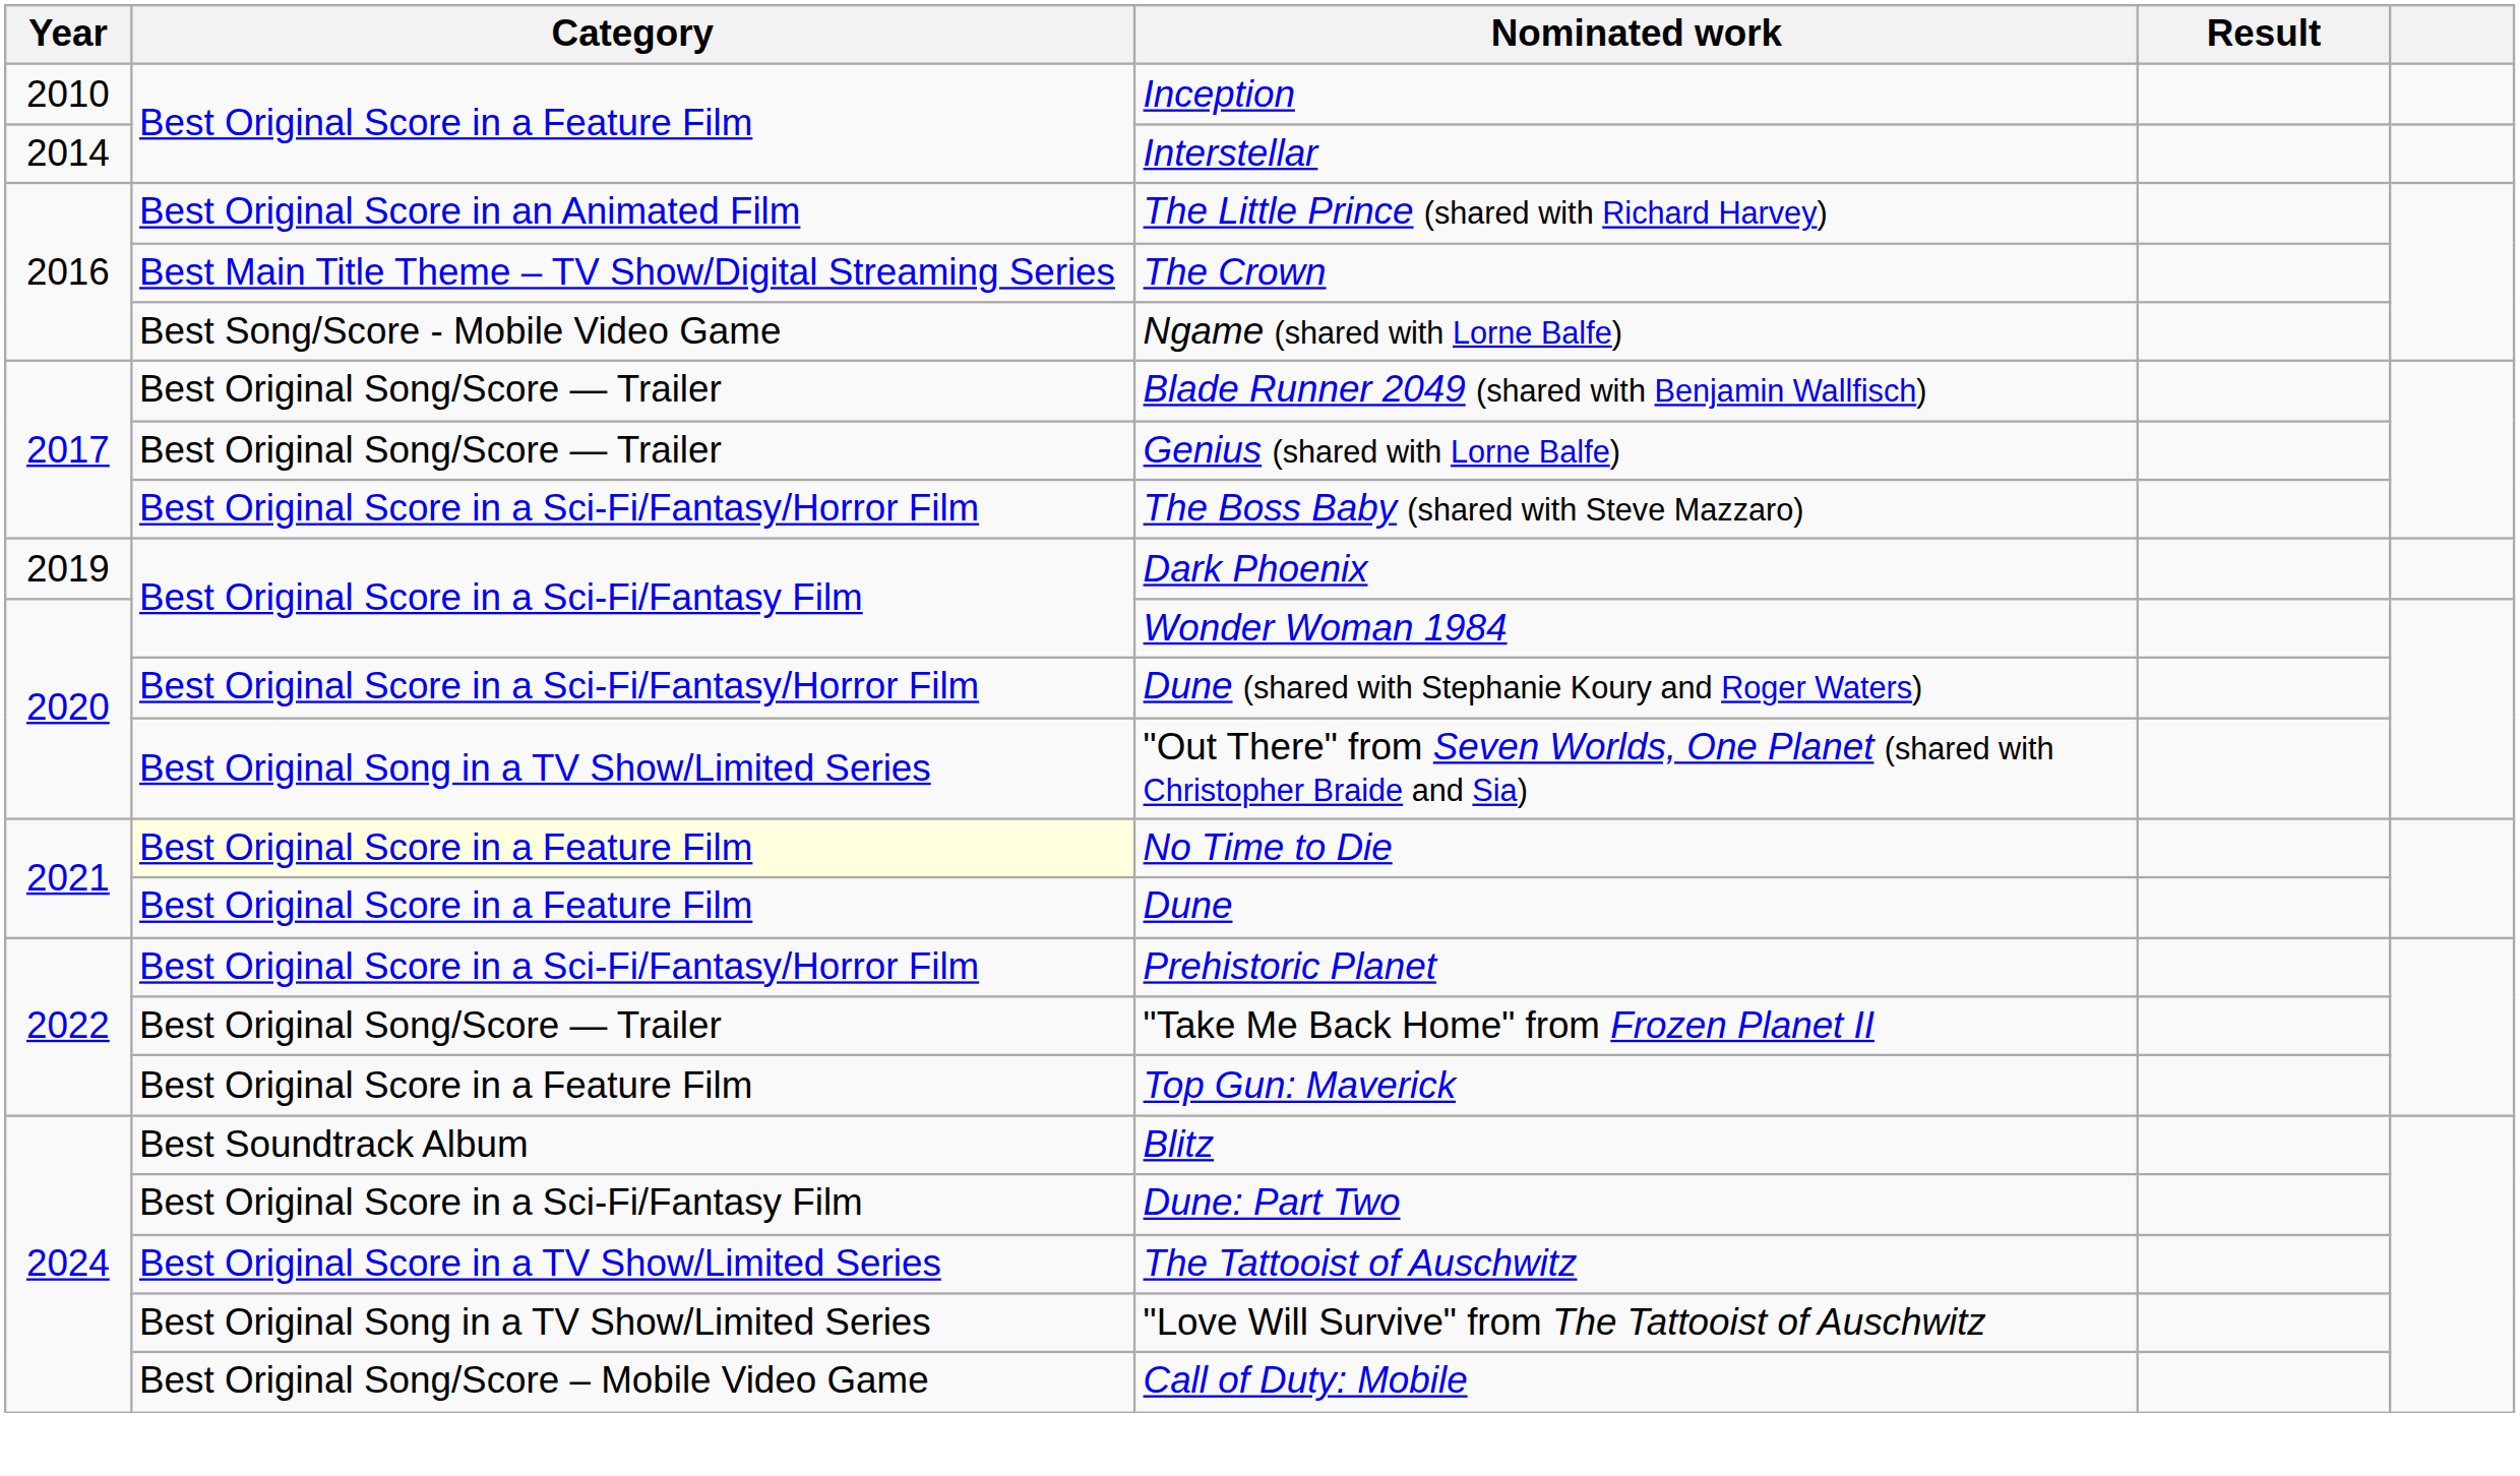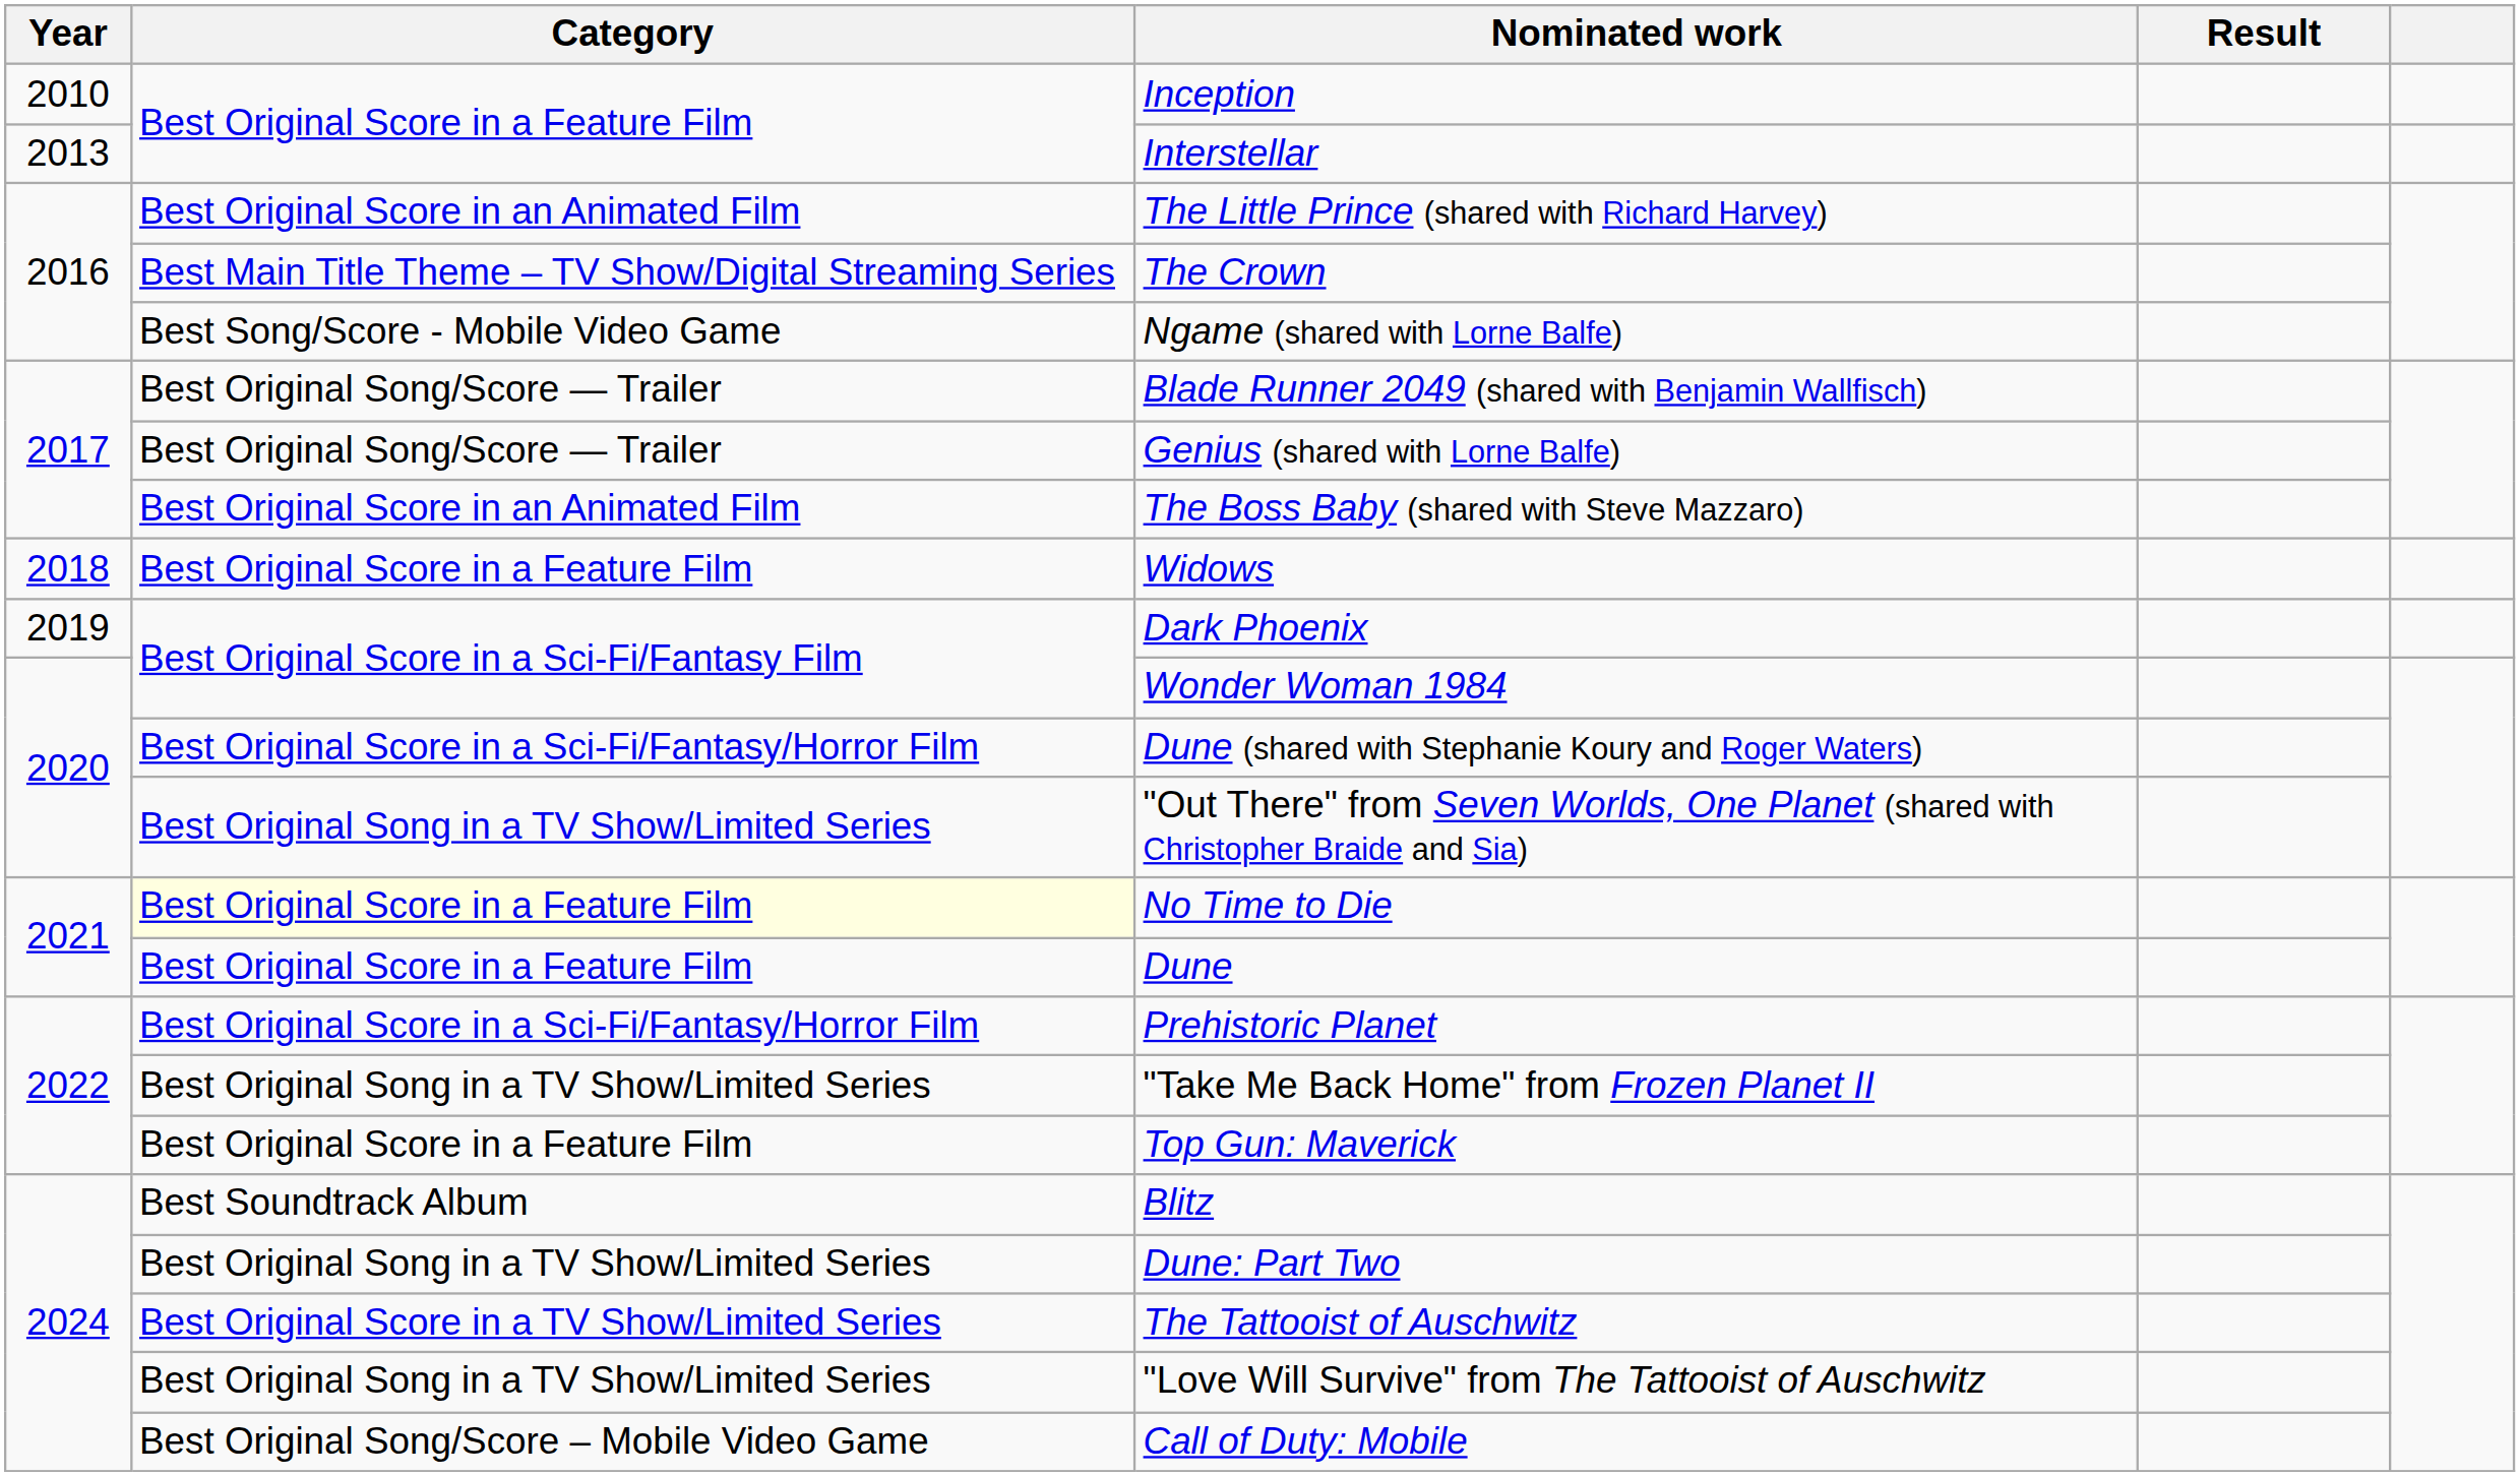 <table class="wikitable" style="width:85%;">
 <tr>
 <th width=5%>Year</th>
 <th style="width:40%;">Category</th>
 <th style="width:40%;">Nominated work</th>
 <th style="width:10%;">Result</th>
 <th width=5%></th>
 </tr>
 <tr>
 <td align="center">2010</td>
 <td rowspan="2"><a href='#'>Best Original Score in a Feature Film</a></td>
 <td><em><a href='#'>Inception</a></em></td>
 <td></td>
 <td align="center"></td>
 </tr>
 <tr>
-<td align="center">2014</td>
+<td align="center">2013</td>
 <td><em><a href='#'>Interstellar</a></em></td>
 <td></td>
 <td align="center"></td>
 </tr>
 <tr>
 <td align="center" rowspan="3">2016</td>
 <td><a href='#'>Best Original Score in an Animated Film</a></td>
 <td><em><a href='#'>The Little Prince</a></em> <small>(shared with <a href='#'>Richard Harvey</a>)</small></td>
 <td></td>
 <td align="center" rowspan="3"></td>
 </tr>
 <tr>
 <td><a href='#'>Best Main Title Theme – TV Show/Digital Streaming Series</a></td>
 <td><em><a href='#'>The Crown</a></em></td>
 <td></td>
 </tr>
 <tr>
 <td>Best Song/Score - Mobile Video Game</td>
 <td><em>Ngame</em> <small>(shared with <a href='#'>Lorne Balfe</a>)</small></td>
 <td></td>
 </tr>
 <tr>
 <td align="center" rowspan="3"><a href='#'>2017</a></td>
 <td>Best Original Song/Score — Trailer</td>
 <td><em><a href='#'>Blade Runner 2049</a></em> <small>(shared with <a href='#'>Benjamin Wallfisch</a>)</small></td>
 <td></td>
 <td align="center" rowspan="3"></td>
 </tr>
 <tr>
 <td>Best Original Song/Score — Trailer</td>
 <td><em><a href='#'>Genius</a></em> <small>(shared with <a href='#'>Lorne Balfe</a>)</small></td>
 <td></td>
 </tr>
 <tr>
-<td><a href='#'>Best Original Score in a Sci-Fi/Fantasy/Horror Film</a></td>
+<td><a href='#'>Best Original Score in an Animated Film</a></td>
 <td><em><a href='#'>The Boss Baby</a></em> <small>(shared with Steve Mazzaro)</small></td>
 <td></td>
+</tr>
+<tr>
+<td align="center"><a href='#'>2018</a></td>
+<td><a href='#'>Best Original Score in a Feature Film</a></td>
+<td><em><a href='#'>Widows</a></em></td>
+<td></td>
+<td align="center"></td>
 </tr>
 <tr>
 <td align="center">2019</td>
 <td rowspan="2"><a href='#'>Best Original Score in a Sci-Fi/Fantasy Film</a></td>
 <td><em><a href='#'>Dark Phoenix</a></em></td>
 <td></td>
 <td align="center"></td>
 </tr>
 <tr>
 <td align="center" rowspan="3"><a href='#'>2020</a></td>
 <td><em><a href='#'>Wonder Woman 1984</a></em></td>
 <td></td>
 <td align="center" rowspan="3"></td>
 </tr>
 <tr>
 <td><a href='#'>Best Original Score in a Sci-Fi/Fantasy/Horror Film</a></td>
 <td><em><a href='#'>Dune</a></em> <small>(shared with Stephanie Koury and <a href='#'>Roger Waters</a>)</small></td>
 <td></td>
 </tr>
 <tr>
 <td><a href='#'>Best Original Song in a TV Show/Limited Series</a></td>
 <td>"Out There" from <em><a href='#'>Seven Worlds, One Planet</a></em> <small>(shared with <a href='#'>Christopher Braide</a> and <a href='#'>Sia</a>)</small></td>
 <td></td>
 </tr>
 <tr>
 <td align="center" rowspan="2"><a href='#'>2021</a></td>
 <td style="background: lightyellow;"><a href='#'>Best Original Score in a Feature Film</a></td>
 <td><em><a href='#'>No Time to Die</a></em></td>
 <td></td>
 <td align="center" rowspan="2"></td>
 </tr>
 <tr>
 <td><a href='#'>Best Original Score in a Feature Film</a></td>
 <td><em><a href='#'>Dune</a></em></td>
 <td></td>
 </tr>
 <tr>
 <td align="center" rowspan="3"><a href='#'>2022</a></td>
 <td><a href='#'>Best Original Score in a Sci-Fi/Fantasy/Horror Film</a></td>
 <td><em><a href='#'>Prehistoric Planet</a></em> </td>
 <td></td>
 <td align="center" rowspan="3"></td>
 </tr>
 <tr>
-<td>Best Original Song/Score — Trailer</td>
+<td>Best Original Song in a TV Show/Limited Series</td>
 <td>"Take Me Back Home" from <em><a href='#'>Frozen Planet II</a></em> </td>
 <td></td>
 </tr>
 <tr>
 <td>Best Original Score in a Feature Film</td>
 <td><em><a href='#'>Top Gun: Maverick</a></em> </td>
 <td></td>
 </tr>
 <tr>
 <td align="center" rowspan="5"><a href='#'>2024</a></td>
 <td>Best Soundtrack Album</td>
 <td><em><a href='#'>Blitz</a></em></td>
 <td></td>
 <td align="center" rowspan="5"></td>
 </tr>
 <tr>
-<td>Best Original Score in a Sci-Fi/Fantasy Film</td>
+<td>Best Original Song in a TV Show/Limited Series</td>
 <td><em><a href='#'>Dune: Part Two</a></em></td>
 <td></td>
 </tr>
 <tr>
 <td><a href='#'>Best Original Score in a TV Show/Limited Series</a></td>
 <td><em><a href='#'>The Tattooist of Auschwitz</a></em> </td>
 <td></td>
 </tr>
 <tr>
 <td>Best Original Song in a TV Show/Limited Series</td>
 <td>"Love Will Survive" from <em>The Tattooist of Auschwitz</em> </td>
 <td></td>
 </tr>
 <tr>
 <td>Best Original Song/Score – Mobile Video Game</td>
 <td><em><a href='#'>Call of Duty: Mobile</a></em> </td>
 <td></td>
 </tr>
 </table>
